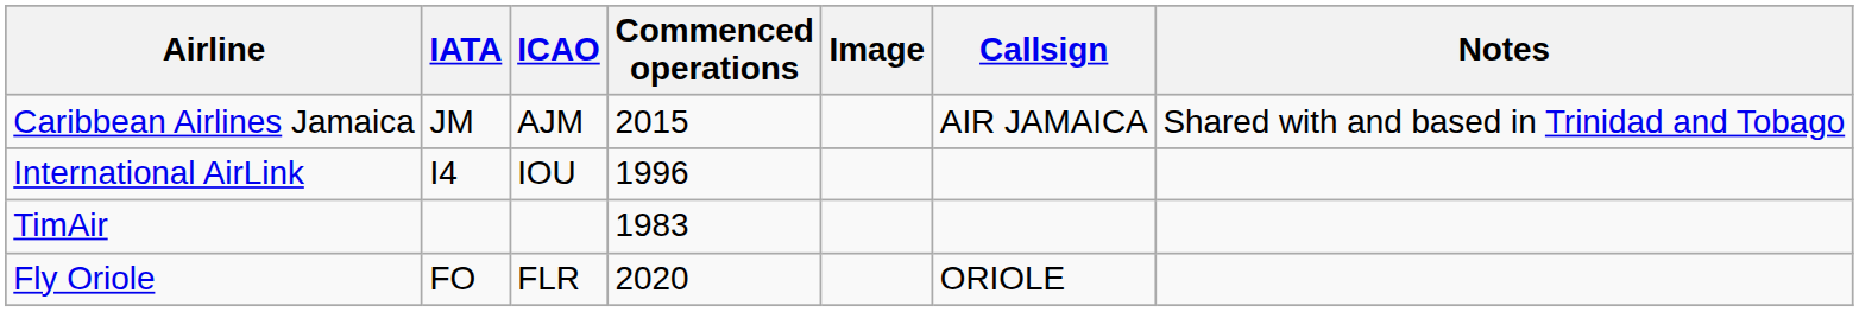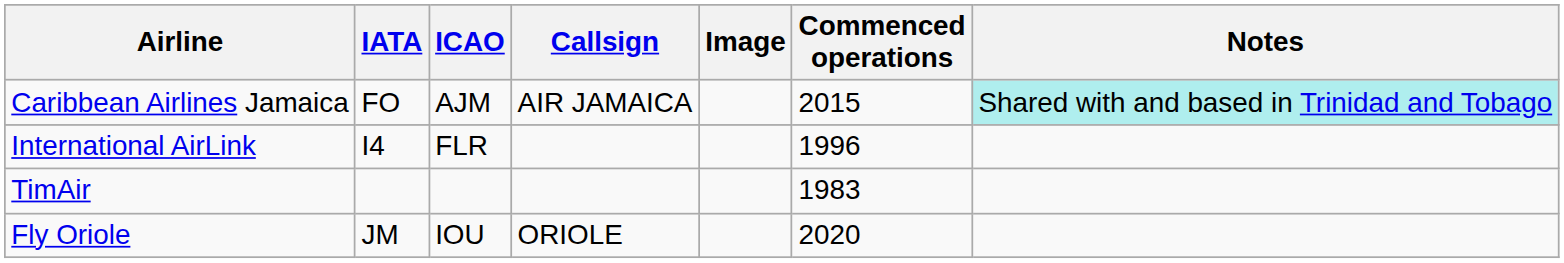 <table class="wikitable sortable">
 <tr valign="middle">
 <th>Airline</th>
 <th><a href='#'>IATA</a></th>
 <th><a href='#'>ICAO</a></th>
+<th><a href='#'>Callsign</a></th>
+<th>Image</th>
 <th>Commenced<br>operations</th>
-<th>Image</th>
-<th><a href='#'>Callsign</a></th>
 <th>Notes</th>
 </tr>
 <tr>
 <td><a href='#'>Caribbean Airlines</a> Jamaica</td>
-<td>JM</td>
+<td>FO</td>
 <td>AJM</td>
+<td>AIR JAMAICA</td>
+<td></td>
 <td>2015</td>
-<td></td>
-<td>AIR JAMAICA</td>
-<td>Shared with and based in <a href='#'>Trinidad and Tobago</a></td>
+<td style="background: paleturquoise;">Shared with and based in <a href='#'>Trinidad and Tobago</a></td>
 </tr>
 <tr>
 <td><a href='#'>International AirLink</a></td>
 <td>I4</td>
-<td>IOU</td>
-<td>1996</td>
+<td>FLR</td>
 <td></td>
 <td></td>
+<td>1996</td>
 <td></td>
 </tr>
 <tr>
 <td><a href='#'>TimAir</a></td>
 <td></td>
 <td></td>
-<td>1983</td>
 <td></td>
 <td></td>
+<td>1983</td>
 <td></td>
 </tr>
 <tr>
 <td><a href='#'>Fly Oriole</a></td>
-<td>FO</td>
-<td>FLR</td>
+<td>JM</td>
+<td>IOU</td>
+<td>ORIOLE</td>
+<td></td>
 <td>2020</td>
-<td></td>
-<td>ORIOLE</td>
 <td></td>
 </tr>
 </table>
